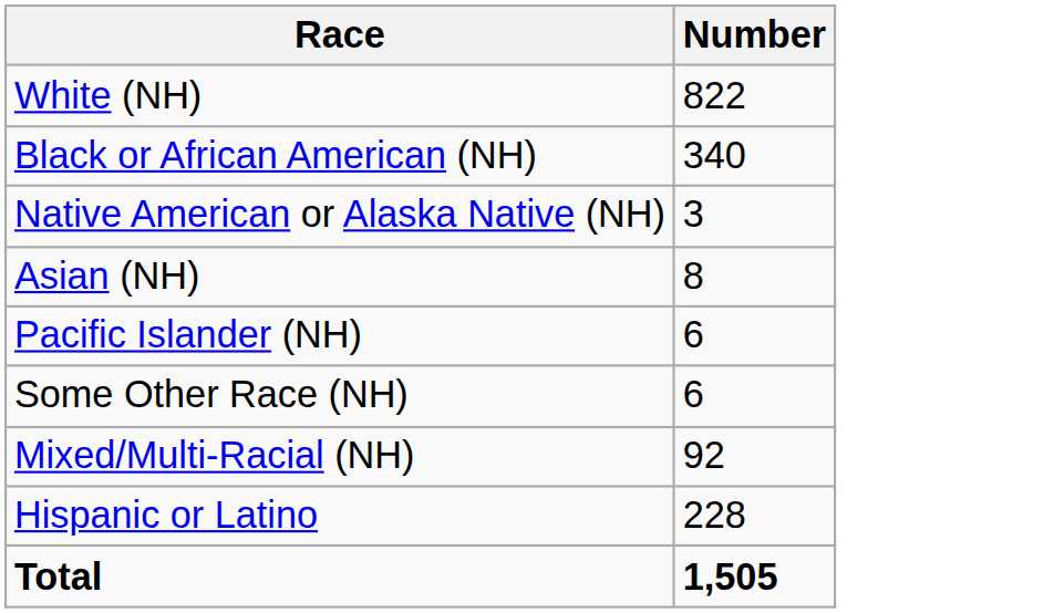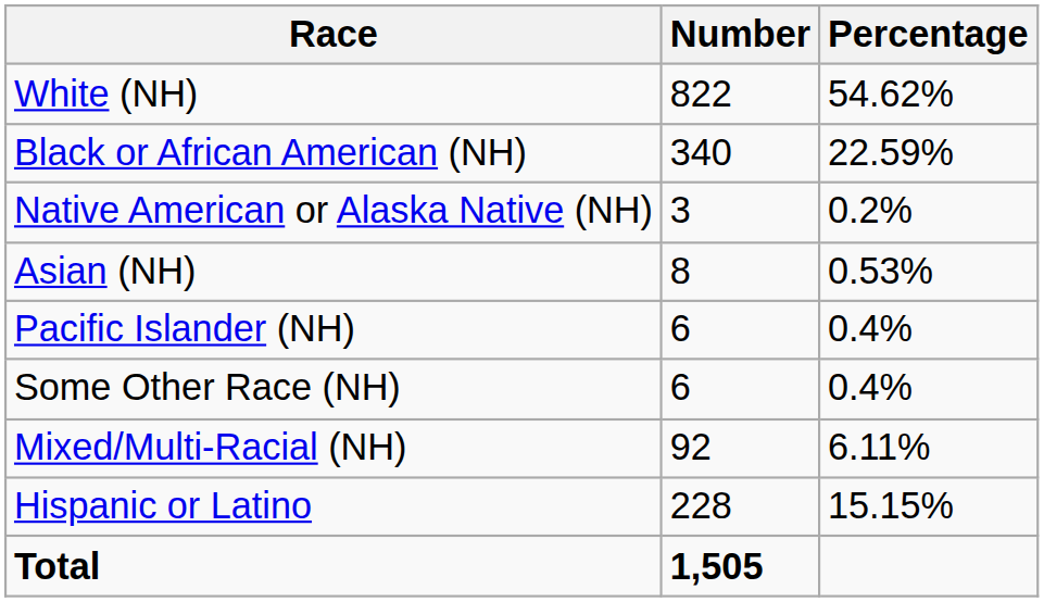 <table class="wikitable">
 <tr>
 <th>Race</th>
 <th>Number</th>
+<th>Percentage</th>
 </tr>
 <tr>
 <td><a href='#'>White</a> (NH)</td>
 <td>822</td>
+<td>54.62%</td>
 </tr>
 <tr>
 <td><a href='#'>Black or African American</a> (NH)</td>
 <td>340</td>
+<td>22.59%</td>
 </tr>
 <tr>
 <td><a href='#'>Native American</a> or <a href='#'>Alaska Native</a> (NH)</td>
 <td>3</td>
+<td>0.2%</td>
 </tr>
 <tr>
 <td><a href='#'>Asian</a> (NH)</td>
 <td>8</td>
+<td>0.53%</td>
 </tr>
 <tr>
 <td><a href='#'>Pacific Islander</a> (NH)</td>
 <td>6</td>
+<td>0.4%</td>
 </tr>
 <tr>
 <td>Some Other Race (NH)</td>
 <td>6</td>
+<td>0.4%</td>
 </tr>
 <tr>
 <td><a href='#'>Mixed/Multi-Racial</a> (NH)</td>
 <td>92</td>
+<td>6.11%</td>
 </tr>
 <tr>
 <td><a href='#'>Hispanic or Latino</a></td>
 <td>228</td>
+<td>15.15%</td>
 </tr>
 <tr>
 <td><strong>Total</strong></td>
 <td><strong>1,505</strong></td>
+<td></td>
 </tr>
 </table>
